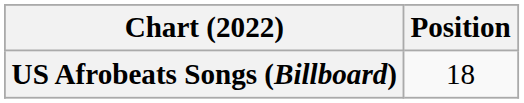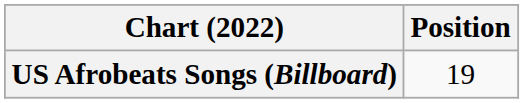 <table class="wikitable plainrowheaders" style="text-align:center">
 <tr>
 <th scope="col">Chart (2022)</th>
 <th scope="col">Position</th>
 </tr>
 <tr>
 <th scope="row">US Afrobeats Songs (<em>Billboard</em>)</th>
-<td>18</td>
+<td>19</td>
 </tr>
 </table>
